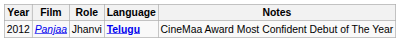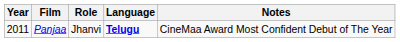 <table class="wikitable">
 <tr style="background:#ccc; text-align:center;">
 <th>Year</th>
 <th>Film</th>
 <th>Role</th>
 <th>Language</th>
 <th>Notes</th>
 </tr>
 <tr>
-<td>2012</td>
+<td>2011</td>
 <td><em><a href='#'>Panjaa</a></em></td>
 <td>Jhanvi</td>
 <td><strong><a href='#'>Telugu</a></strong></td>
 <td>CineMaa Award Most Confident Debut of The Year</td>
 </tr>
 </table>
